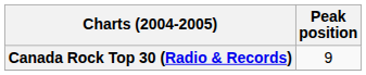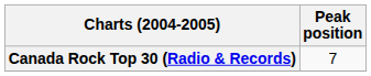 <table class="wikitable sortable plainrowheaders">
 <tr>
 <th>Charts (2004-2005)</th>
 <th>Peak<br>position</th>
 </tr>
 <tr>
 <th scope="row">Canada Rock Top 30 (<a href='#'>Radio & Records</a>)</th>
-<td align=center>9</td>
+<td align=center>7</td>
 </tr>
 <tr>
 </tr>
 <tr>
 </tr>
 </table>
